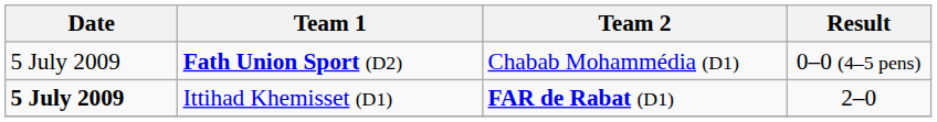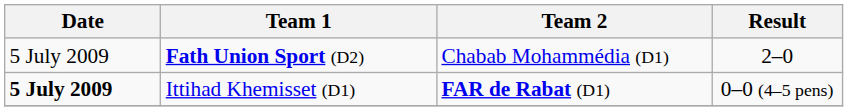 <table class=wikitable>
 <tr>
 <th width="110">Date</th>
 <th width="200">Team 1</th>
 <th width="200">Team 2</th>
 <th width="90">Result</th>
 </tr>
 <tr>
 <td>5 July 2009</td>
 <td><strong><a href='#'>Fath Union Sport</a></strong> <small>(D2)</small></td>
 <td><a href='#'>Chabab Mohammédia</a> <small>(D1)</small></td>
-<td align=center>0–0 <small>(4–5 pens)</small></td>
+<td align=center>2–0</td>
 </tr>
 <tr>
 <td><strong>5 July 2009</strong></td>
 <td><a href='#'>Ittihad Khemisset</a> <small>(D1)</small></td>
 <td><strong><a href='#'>FAR de Rabat</a></strong> <small>(D1)</small></td>
-<td align=center>2–0</td>
+<td align=center>0–0 <small>(4–5 pens)</small></td>
 </tr>
 <tr>
 </tr>
 </table>
